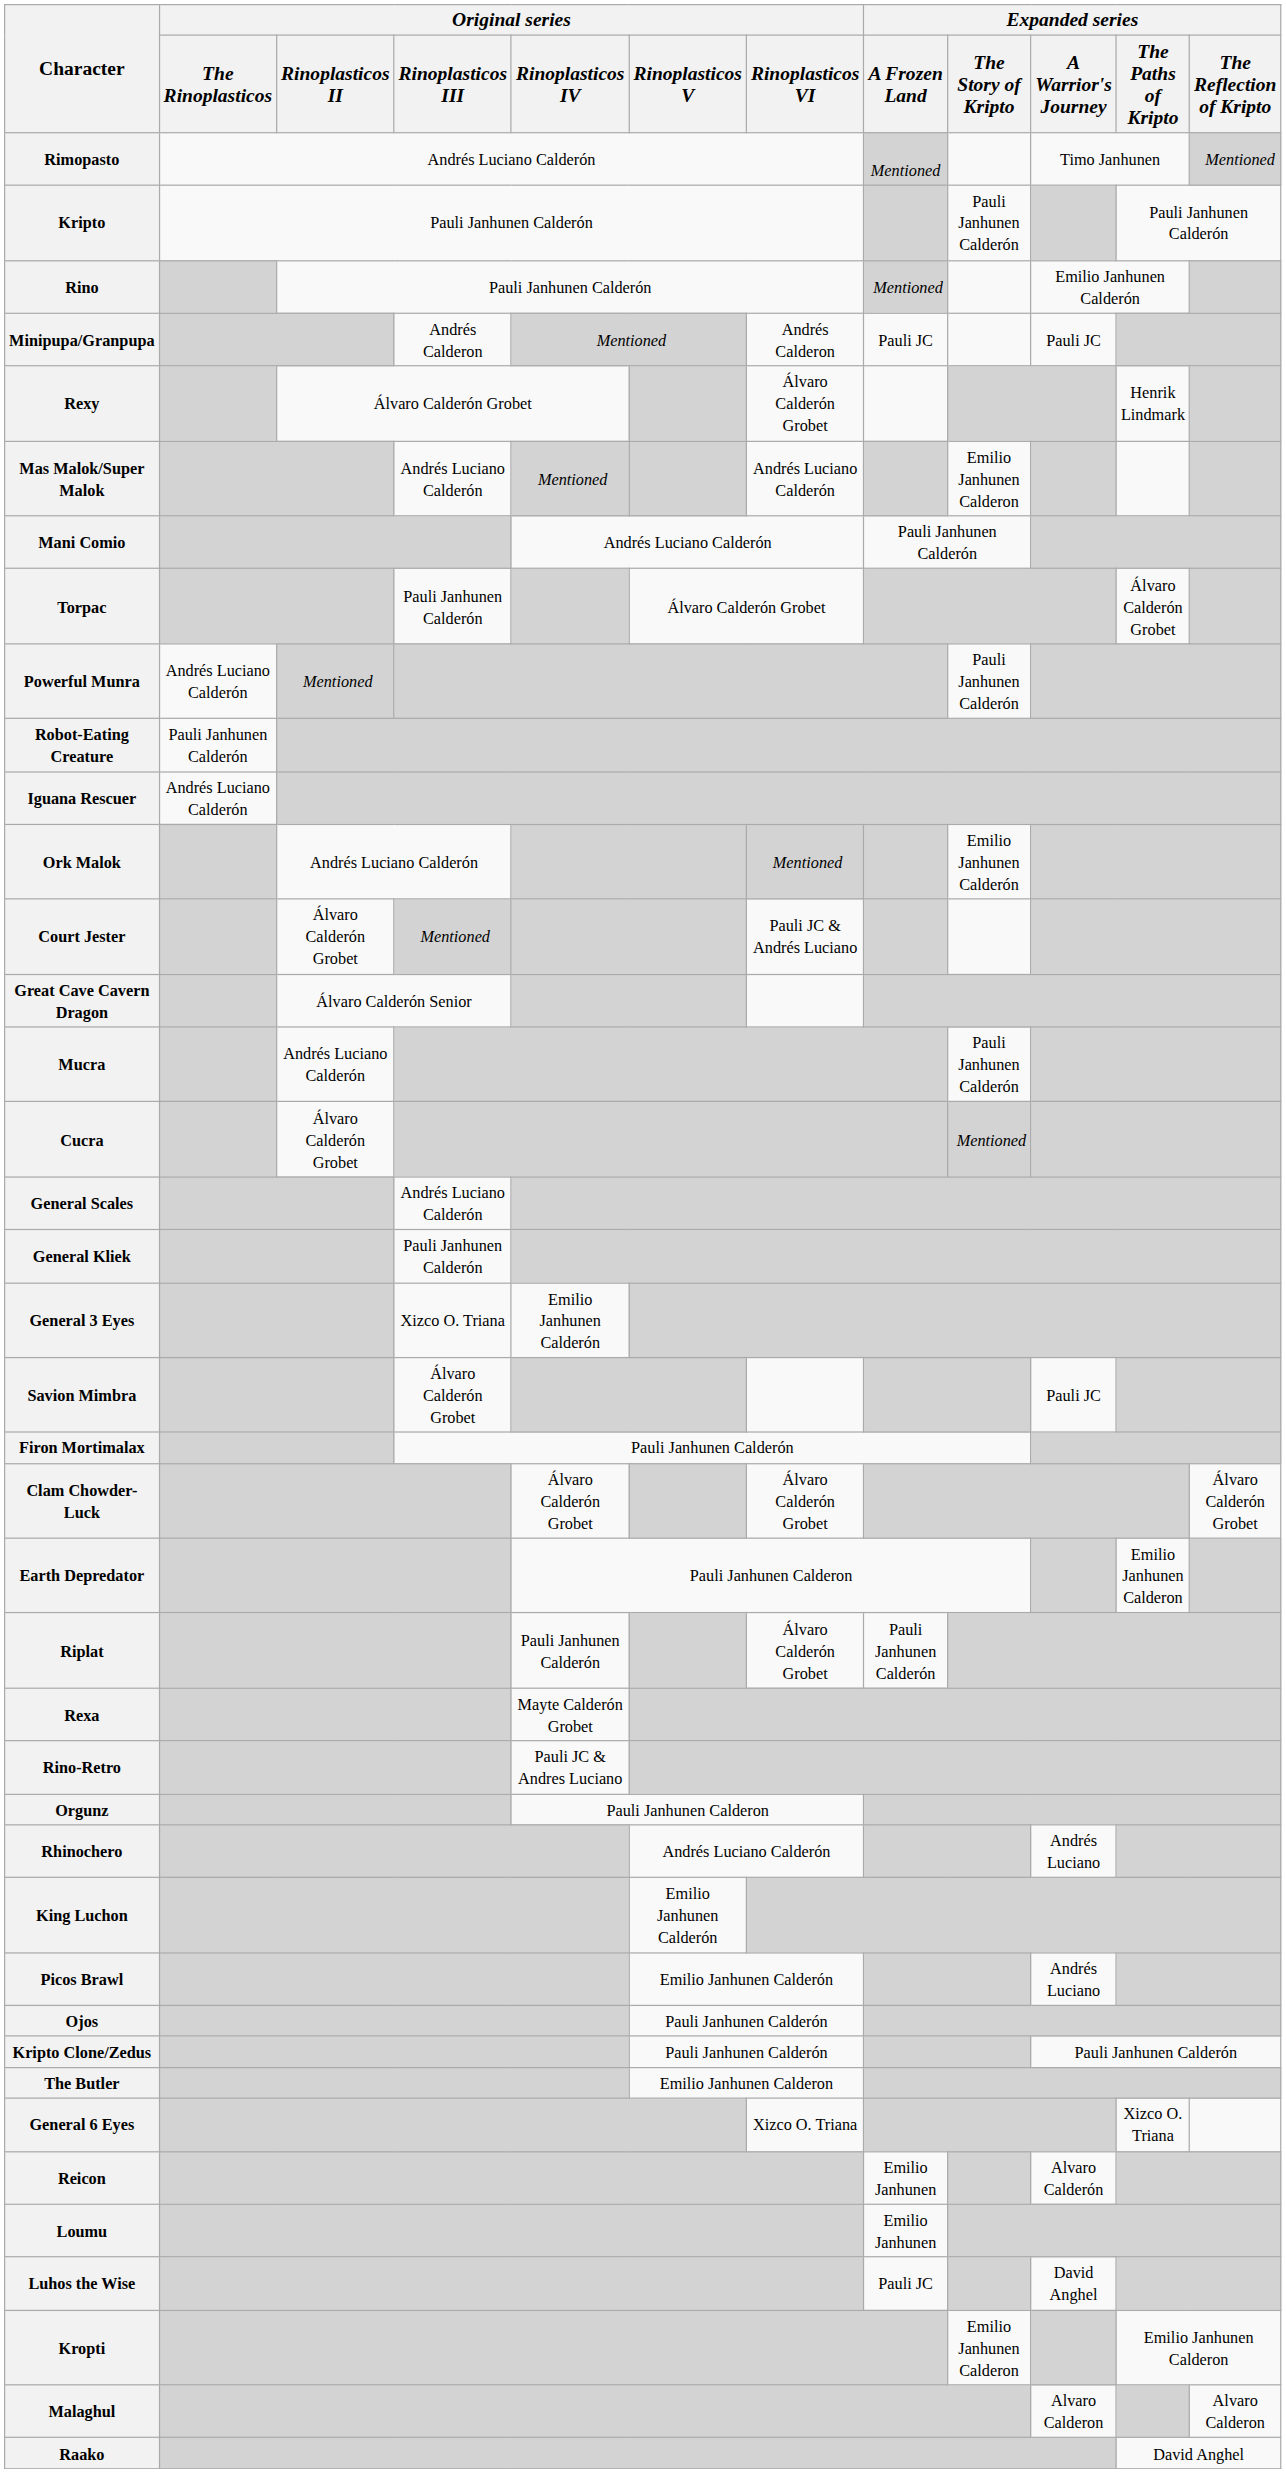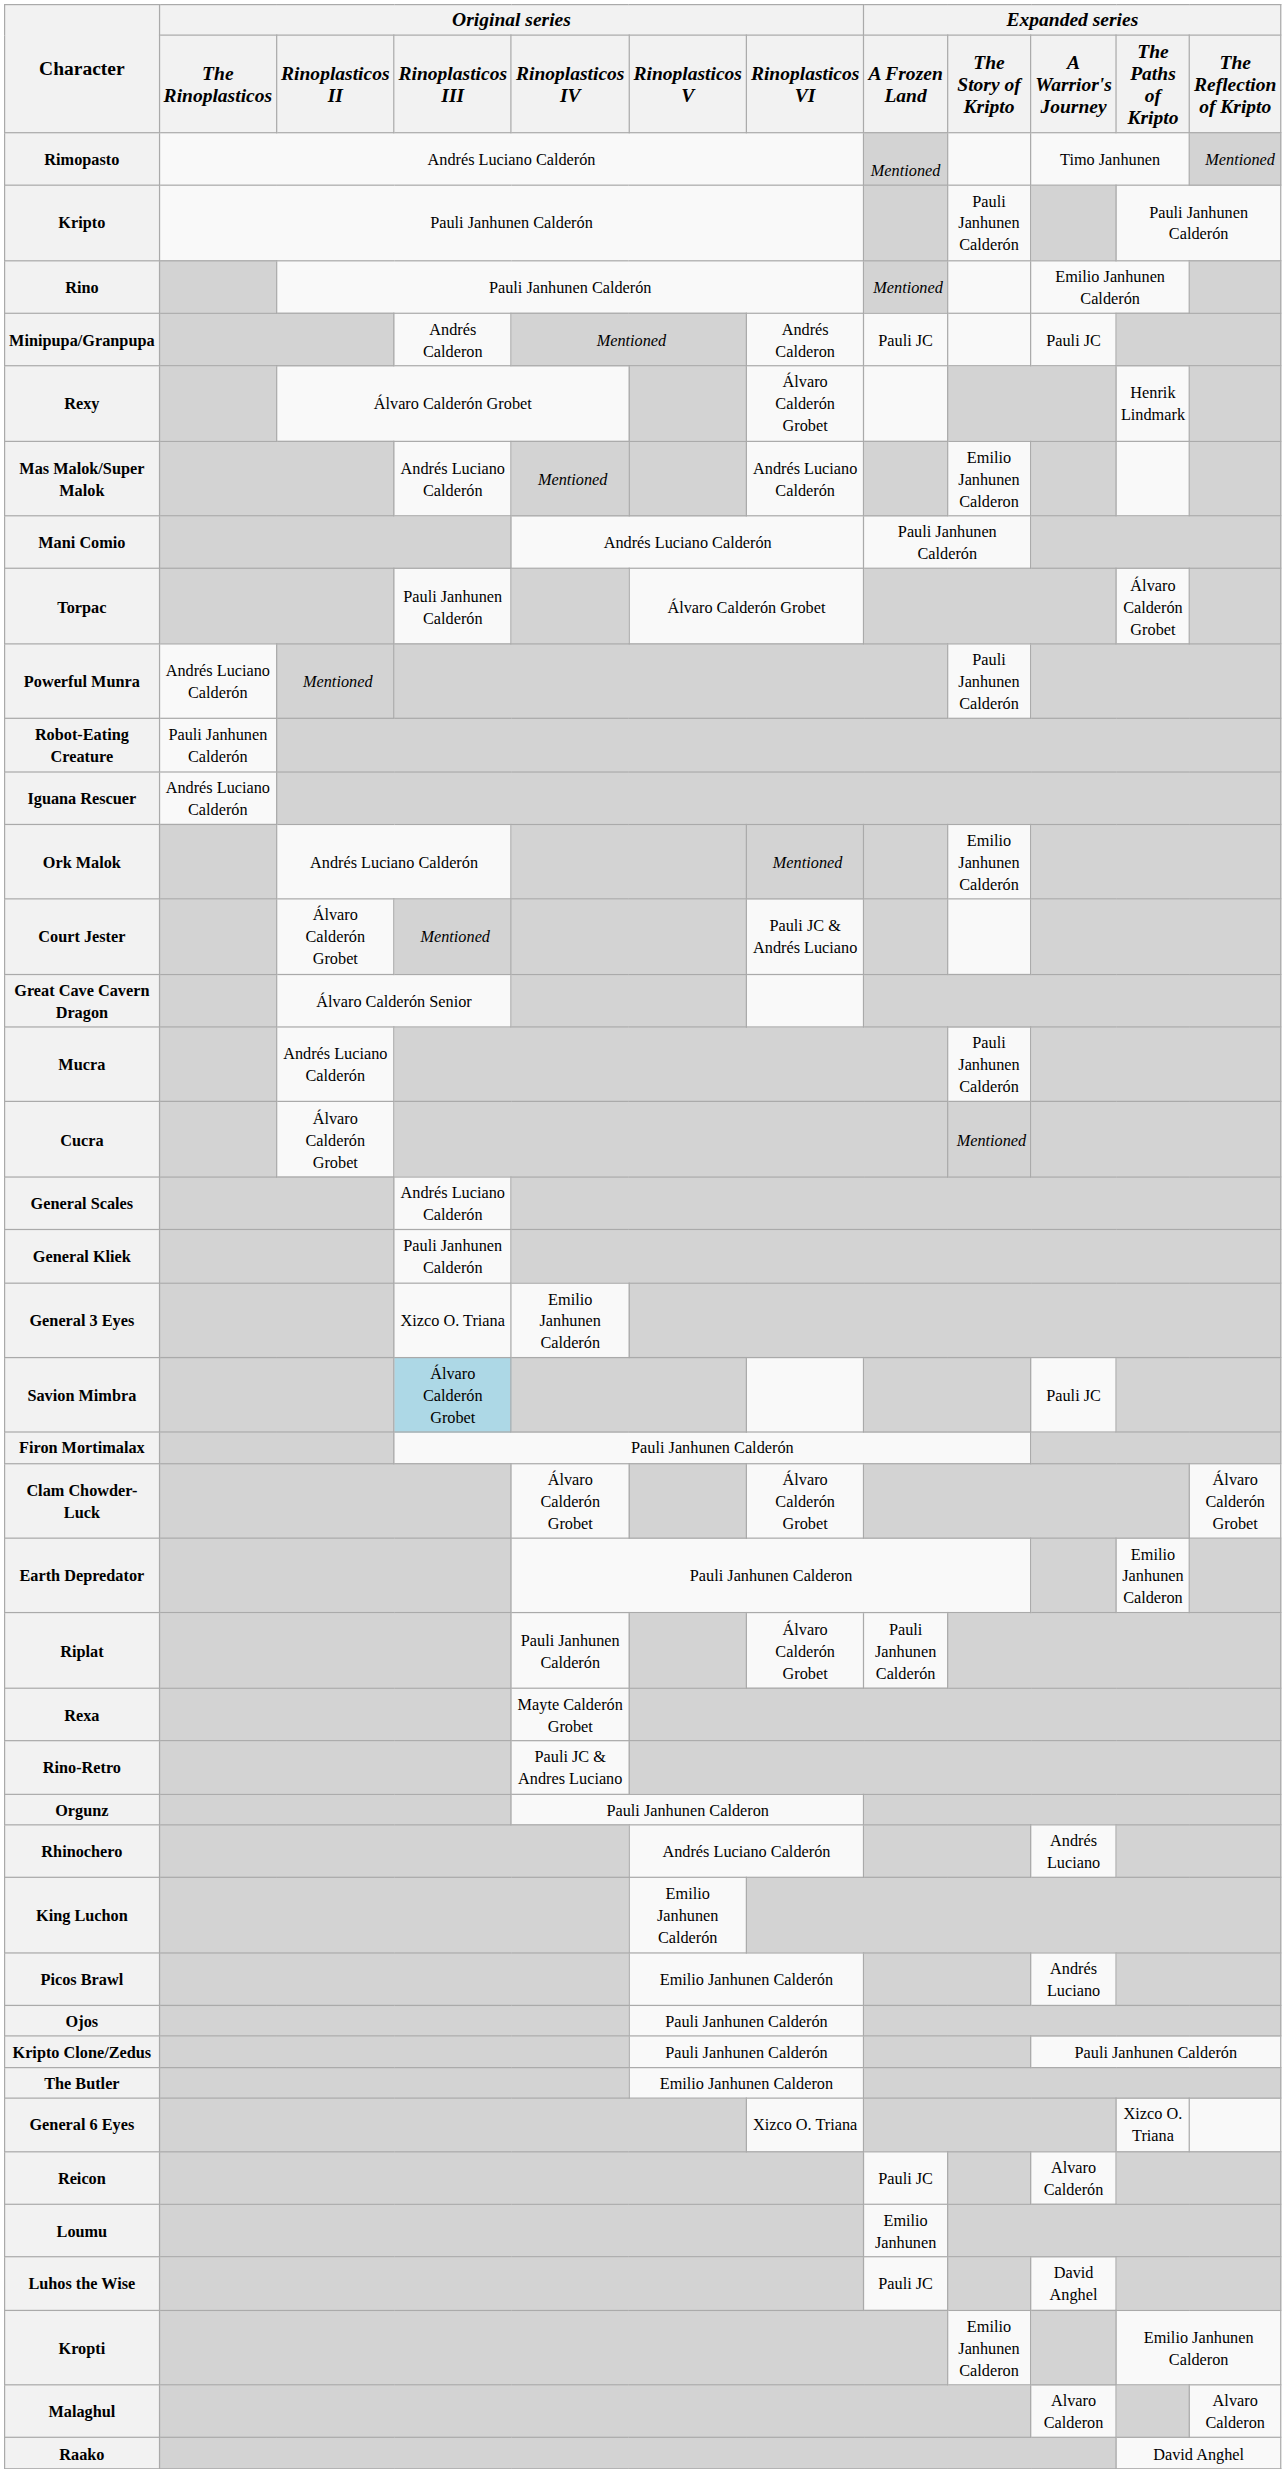 <table class="wikitable" style="text-align:center">
 <tr>
 <th rowspan="2" width="13%">Character</th>
 <th colspan="6" align="center"><em>Original series</em></th>
 <th colspan="6" align="center"><em>Expanded series</em></th>
 </tr>
 <tr>
 <th align="center" width="7.6%"><em>The Rinoplasticos</em></th>
 <th align="center" width="7.6%"><em>Rinoplasticos II</em></th>
 <th align="center" width="7.6%"><em>Rinoplasticos III</em></th>
 <th align="center" width="7.6%"><em>Rinoplasticos IV</em></th>
 <th align="center" width="7.6%"><em>Rinoplasticos V</em></th>
 <th align="center" width="7.6%"><em>Rinoplasticos VI</em></th>
 <th align="center" width="7.6%"><em>A Frozen Land</em></th>
 <th align="center" width="7.6%"><em>The Story of Kripto</em></th>
 <th align="center" width="7.6%"><em>A Warrior's Journey</em></th>
 <th align="center" width="7.6%"><em>The Paths of Kripto</em></th>
 <th align="center" width="7.6%"><em>The Reflection of Kripto</em></th>
 </tr>
 <tr>
 <th><small>Rimopasto</small></th>
 <td colspan="6"><small> Andrés Luciano Calderón</small></td>
 <td colspan="1" style="background-color:lightgrey;">  <small><em>Mentioned</em></small></td>
 <td></td>
 <td colspan="2"><small>Timo Janhunen</small></td>
 <td colspan="1" style="background-color:lightgrey;">  <small><em>Mentioned</em></small></td>
 </tr>
 <tr>
 <th><small>Kripto</small></th>
 <td colspan="6"><small> Pauli Janhunen Calderón</small></td>
 <td colspan="1" style="background-color:lightgrey;"> </td>
 <td><small>Pauli Janhunen Calderón</small></td>
 <td colspan="1" style="background-color:lightgrey;"> </td>
 <td colspan="2"><small> Pauli Janhunen Calderón</small></td>
 </tr>
 <tr>
 <th><small>Rino</small></th>
 <td colspan="1" style="background-color:lightgrey;"> </td>
 <td colspan="5"><small>Pauli Janhunen Calderón</small></td>
 <td colspan="1" style="background-color:lightgrey;"> <small><em>Mentioned</em></small></td>
 <td></td>
 <td colspan="2"><small>Emilio Janhunen Calderón</small></td>
 <td colspan="1" style="background-color:lightgrey;"> </td>
 </tr>
 <tr>
 <th><small>Minipupa/Granpupa</small></th>
 <td colspan="2" style="background-color:lightgrey;"> </td>
 <td><small>Andrés Calderon</small></td>
 <td colspan="2" style="background-color:lightgrey;"> <small><em>Mentioned</em></small></td>
 <td><small>Andrés Calderon</small></td>
 <td><small>Pauli JC</small></td>
 <td></td>
 <td><small>Pauli JC</small></td>
 <td colspan="2" style="background-color:lightgrey;"> </td>
 </tr>
 <tr>
 <th><small>Rexy</small></th>
 <td colspan="1" style="background-color:lightgrey;"> </td>
 <td colspan="3"><small>Álvaro Calderón Grobet</small></td>
 <td colspan="1" style="background-color:lightgrey;"> </td>
 <td colspan="1"><small>Álvaro Calderón Grobet</small></td>
 <td></td>
 <td colspan="2" style="background:#d3d3d3;"></td>
 <td colspan="1"><small>Henrik Lindmark</small></td>
 <td colspan="1" style="background-color:lightgrey;"> </td>
 </tr>
 <tr>
 <th><small>Mas Malok/Super Malok</small></th>
 <td colspan="2" style="background-color:lightgrey;"> </td>
 <td><small>Andrés Luciano Calderón</small></td>
 <td colspan="1" style="background-color:lightgrey;"> <small><em>Mentioned</em></small></td>
 <td colspan="1" style="background-color:lightgrey;"> </td>
 <td colspan="1"><small>Andrés Luciano Calderón</small></td>
 <td colspan="1" style="background-color:lightgrey;"> </td>
 <td colspan="1"><small>Emilio Janhunen Calderon</small></td>
 <td colspan="1" style="background-color:lightgrey;"> </td>
 <td></td>
 <td colspan="1" style="background-color:lightgrey;"> </td>
 </tr>
 <tr>
 <th><small>Mani Comio</small></th>
 <td colspan="3" style="background-color:lightgrey;"> </td>
 <td colspan="3"><small>Andrés Luciano Calderón</small></td>
 <td colspan="2"><small>Pauli Janhunen Calderón</small></td>
 <td colspan="3" style="background-color:lightgrey;"> </td>
 </tr>
 <tr>
 <th><small>Torpac</small></th>
 <td colspan="2" style="background-color:lightgrey;"> </td>
 <td><small>Pauli Janhunen Calderón</small></td>
 <td colspan="1" style="background-color:lightgrey;"> </td>
 <td colspan="2"><small>Álvaro Calderón Grobet</small></td>
 <td colspan="3" style="background-color:lightgrey;"> </td>
 <td colspan="1"><small>Álvaro Calderón Grobet</small></td>
 <td colspan="1" style="background-color:lightgrey;"> </td>
 </tr>
 <tr>
 <th><small>Powerful Munra</small></th>
 <td><small>Andrés Luciano Calderón</small></td>
 <td colspan="1" style="background-color:lightgrey;"> <small><em>Mentioned</em></small></td>
 <td colspan="5" style="background-color:lightgrey;"> </td>
 <td><small>Pauli Janhunen Calderón</small></td>
 <td colspan="3" style="background-color:lightgrey;"> </td>
 </tr>
 <tr>
 <th><small>Robot-Eating Creature</small></th>
 <td><small>Pauli Janhunen Calderón</small></td>
 <td colspan="11" style="background-color:lightgrey;"> </td>
 </tr>
 <tr>
 <th><small>Iguana Rescuer</small></th>
 <td><small>Andrés Luciano Calderón</small></td>
 <td colspan="11" style="background-color:lightgrey;"> </td>
 </tr>
 <tr>
 <th><small>Ork Malok</small></th>
 <td colspan="1" style="background-color:lightgrey;"> </td>
 <td colspan="2"><small>Andrés Luciano Calderón</small></td>
 <td colspan="2" style="background-color:lightgrey;"> </td>
 <td colspan="1" style="background-color:lightgrey;"> <small><em>Mentioned</em></small></td>
 <td colspan="1" style="background-color:lightgrey;"> </td>
 <td colspan="1"><small>Emilio Janhunen Calderón</small></td>
 <td colspan="3" style="background-color:lightgrey;"> </td>
 </tr>
 <tr>
 <th><small>Court Jester</small></th>
 <td colspan="1" style="background-color:lightgrey;"> </td>
 <td><small>Álvaro Calderón Grobet</small></td>
 <td colspan="1" style="background-color:lightgrey;"> <small><em>Mentioned</em></small></td>
 <td colspan="2" style="background-color:lightgrey;"> </td>
 <td colspan="1"><small>Pauli JC & Andrés Luciano</small></td>
 <td colspan="1" style="background-color:lightgrey;"> </td>
 <td></td>
 <td colspan="3" style="background-color:lightgrey;"> </td>
 </tr>
 <tr>
 <th><small>Great Cave Cavern Dragon</small></th>
 <td colspan="1" style="background-color:lightgrey;"> </td>
 <td colspan="2"><small>Álvaro Calderón Senior</small></td>
 <td colspan="2" style="background-color:lightgrey;"> </td>
 <td></td>
 <td colspan="6" style="background-color:lightgrey;"> </td>
 </tr>
 <tr>
 <th><small>Mucra</small></th>
 <td colspan="1" style="background-color:lightgrey;"> </td>
 <td><small>Andrés Luciano Calderón</small></td>
 <td colspan="5" style="background-color:lightgrey;"> </td>
 <td><small>Pauli Janhunen Calderón</small></td>
 <td colspan="3" style="background-color:lightgrey;"> </td>
 </tr>
 <tr>
 <th><small>Cucra</small></th>
 <td colspan="1" style="background-color:lightgrey;"> </td>
 <td><small>Álvaro Calderón Grobet</small></td>
 <td colspan="5" style="background-color:lightgrey;"> </td>
 <td colspan="1" style="background-color:lightgrey;"> <small><em>Mentioned</em></small></td>
 <td colspan="3" style="background-color:lightgrey;"> </td>
 </tr>
 <tr>
 <th><small>General Scales</small></th>
 <td colspan="2" style="background-color:lightgrey;"> </td>
 <td><small>Andrés Luciano Calderón</small></td>
 <td colspan="9" style="background-color:lightgrey;"> </td>
 </tr>
 <tr>
 <th><small>General Kliek</small></th>
 <td colspan="2" style="background-color:lightgrey;"> </td>
 <td><small>Pauli Janhunen Calderón</small></td>
 <td colspan="9" style="background-color:lightgrey;"> </td>
 </tr>
 <tr>
 <th><small> General 3 Eyes</small></th>
 <td colspan="2" style="background-color:lightgrey;"> </td>
 <td><small>Xizco O. Triana</small></td>
 <td><small>Emilio Janhunen Calderón</small></td>
 <td colspan="7" style="background-color:lightgrey;"> </td>
 </tr>
 <tr>
 <th><small>Savion Mimbra</small></th>
 <td colspan="2" style="background-color:lightgrey;"> </td>
-<td colspan="1"><small>Álvaro Calderón Grobet</small></td>
+<td colspan="1" style="background: lightblue;"><small>Álvaro Calderón Grobet</small></td>
 <td colspan="2" style="background-color:lightgrey;"> </td>
 <td></td>
 <td colspan="2" style="background-color:lightgrey;"> </td>
 <td><small>Pauli JC</small></td>
 <td colspan="3" style="background-color:lightgrey;"> </td>
 </tr>
 <tr>
 <th><small>Firon Mortimalax</small></th>
 <td colspan="2" style="background-color:lightgrey;"> </td>
 <td colspan="6"><small>Pauli Janhunen Calderón</small></td>
 <td colspan="3" style="background-color:lightgrey;"> </td>
 </tr>
 <tr>
 <th><small>Clam Chowder-Luck</small></th>
 <td colspan="3" style="background-color:lightgrey;"> </td>
 <td><small>Álvaro Calderón Grobet</small></td>
 <td colspan="1" style="background-color:lightgrey;"> </td>
 <td colspan="1"><small>Álvaro Calderón Grobet</small></td>
 <td colspan="4" style="background-color:lightgrey;"> </td>
 <td colspan="1"><small>Álvaro Calderón Grobet</small></td>
 </tr>
 <tr>
 <th><small>Earth Depredator</small></th>
 <td colspan="3" style="background:#d3d3d3;"></td>
 <td colspan="5"><small>Pauli Janhunen Calderon</small></td>
 <td colspan="1" style="background:#d3d3d3;"></td>
 <td colspan="1"><small>Emilio Janhunen Calderon</small></td>
 <td colspan="1" style="background:#d3d3d3;"></td>
 </tr>
 <tr>
 <th><small>Riplat</small></th>
 <td colspan="3" style="background-color:lightgrey;"> </td>
 <td colspan="1"><small>Pauli Janhunen Calderón</small></td>
 <td colspan="1" style="background-color:lightgrey;"> </td>
 <td colspan="1"><small>Álvaro Calderón Grobet</small></td>
 <td colspan="1"><small>Pauli Janhunen Calderón</small></td>
 <td colspan="4" style="background-color:lightgrey;"> </td>
 </tr>
 <tr>
 <th><small>Rexa</small></th>
 <td colspan="3" style="background-color:lightgrey;"> </td>
 <td><small>Mayte Calderón Grobet</small></td>
 <td colspan="7" style="background-color:lightgrey;"> </td>
 </tr>
 <tr>
 <th><small>Rino-Retro</small></th>
 <td colspan="3" style="background-color:lightgrey;"> </td>
 <td><small>Pauli JC & Andres Luciano</small></td>
 <td colspan="7" style="background-color:lightgrey;"> </td>
 </tr>
 <tr>
 <th><small>Orgunz</small></th>
 <td colspan="3" style="background:#d3d3d3;"></td>
 <td colspan="3"><small>Pauli Janhunen Calderon</small></td>
 <td colspan="5" style="background:#d3d3d3;"></td>
 </tr>
 <tr>
 <th><small>Rhinochero</small></th>
 <td colspan="4" style="background-color:lightgrey;"> </td>
 <td colspan="2"><small>Andrés Luciano Calderón</small></td>
 <td colspan="2" style="background-color:lightgrey;"> </td>
 <td><small>Andrés Luciano</small></td>
 <td colspan="2" style="background-color:lightgrey;"> </td>
 </tr>
 <tr>
 <th><small>King Luchon</small></th>
 <td colspan="4" style="background-color:lightgrey;"> </td>
 <td colspan="1"><small>Emilio Janhunen Calderón</small></td>
 <td colspan="6" style="background-color:lightgrey;"> </td>
 </tr>
 <tr>
 <th><small>Picos Brawl</small></th>
 <td colspan="4" style="background-color:lightgrey;"> </td>
 <td colspan="2"><small>Emilio Janhunen Calderón</small></td>
 <td colspan="2" style="background-color:lightgrey;"> </td>
 <td><small>Andrés Luciano</small></td>
 <td colspan="2" style="background-color:lightgrey;"> </td>
 </tr>
 <tr>
 <th><small> Ojos</small></th>
 <td colspan="4" style="background-color:lightgrey;"> </td>
 <td colspan="2"><small>Pauli Janhunen Calderón</small></td>
 <td colspan="5" style="background-color:lightgrey;"> </td>
 </tr>
 <tr>
 <th><small>Kripto Clone/Zedus</small></th>
 <td colspan="4" style="background-color:lightgrey;"> </td>
 <td colspan="2"><small>Pauli Janhunen Calderón</small></td>
 <td colspan="2" style="background-color:lightgrey;"> </td>
 <td colspan="3"><small>Pauli Janhunen Calderón</small></td>
 </tr>
 <tr>
 <th><small>The Butler</small></th>
 <td colspan="4" style="background:#d3d3d3;"></td>
 <td colspan="2"><small>Emilio Janhunen Calderon</small></td>
 <td colspan="5" style="background:#d3d3d3;"></td>
 </tr>
 <tr>
 <th><small>General 6 Eyes</small></th>
 <td colspan="5" style="background-color:lightgrey;"> </td>
 <td colspan="1"><small>Xizco O. Triana</small></td>
 <td colspan="3" style="background-color:lightgrey;"> </td>
 <td colspan="1"><small>Xizco O. Triana</small></td>
 <td></td>
 </tr>
 <tr>
 <th><small>Reicon</small></th>
 <td colspan="6" style="background:#d3d3d3;"></td>
-<td colspan="1"><small>Emilio Janhunen</small></td>
+<td colspan="1"><small>Pauli JC</small></td>
 <td colspan="1" style="background:#d3d3d3;"></td>
 <td colspan="1"><small>Alvaro Calderón</small></td>
 <td colspan="2" style="background:#d3d3d3;"></td>
 </tr>
 <tr>
 <th><small>Loumu</small></th>
 <td colspan="6" style="background-color:lightgrey;"> </td>
 <td colspan="1"><small>Emilio Janhunen</small></td>
 <td colspan="4" style="background:#d3d3d3;"></td>
 </tr>
 <tr>
 <th><small>Luhos the Wise</small></th>
 <td colspan="6" style="background:#d3d3d3;"></td>
 <td colspan="1"><small>Pauli JC</small></td>
 <td colspan="1" style="background:#d3d3d3;"></td>
 <td colspan="1"><small>David Anghel</small></td>
 <td colspan="2" style="background:#d3d3d3;"></td>
 </tr>
 <tr>
 <th><small>Kropti</small></th>
 <td colspan="7" style="background:#d3d3d3;"></td>
 <td colspan="1"><small>Emilio Janhunen Calderon</small></td>
 <td colspan="1" style="background:#d3d3d3;"></td>
 <td colspan="2"><small>Emilio Janhunen Calderon</small></td>
 </tr>
 <tr>
 <th><small>Malaghul</small></th>
 <td colspan="8" style="background:#d3d3d3;"></td>
 <td colspan="1"><small>Alvaro Calderon</small></td>
 <td colspan="1" style="background:#d3d3d3;"></td>
 <td colspan="1"><small>Alvaro Calderon</small></td>
 </tr>
 <tr>
 <th><small>Raako</small></th>
 <td colspan="9" style="background:#d3d3d3;"></td>
 <td colspan="2"><small>David Anghel</small></td>
 </tr>
 <tr>
 </tr>
 </table>
